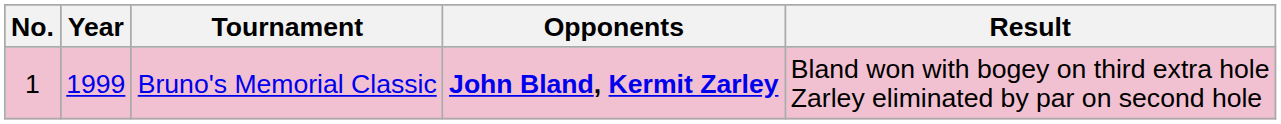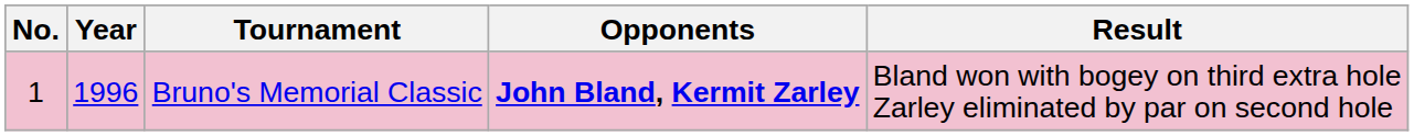 <table class="wikitable" style="font-size:95%;">
 <tr>
 <th>No.</th>
 <th>Year</th>
 <th>Tournament</th>
 <th>Opponents</th>
 <th>Result</th>
 </tr>
 <tr style="background:#F2C1D1;">
 <td align=center>1</td>
-<td><a href='#'>1999</a></td>
+<td><a href='#'>1996</a></td>
 <td><a href='#'>Bruno's Memorial Classic</a></td>
 <td><strong> <a href='#'>John Bland</a>,  <a href='#'>Kermit Zarley</a></strong></td>
 <td>Bland won with bogey on third extra hole<br>Zarley eliminated by par on second hole</td>
 </tr>
 </table>
